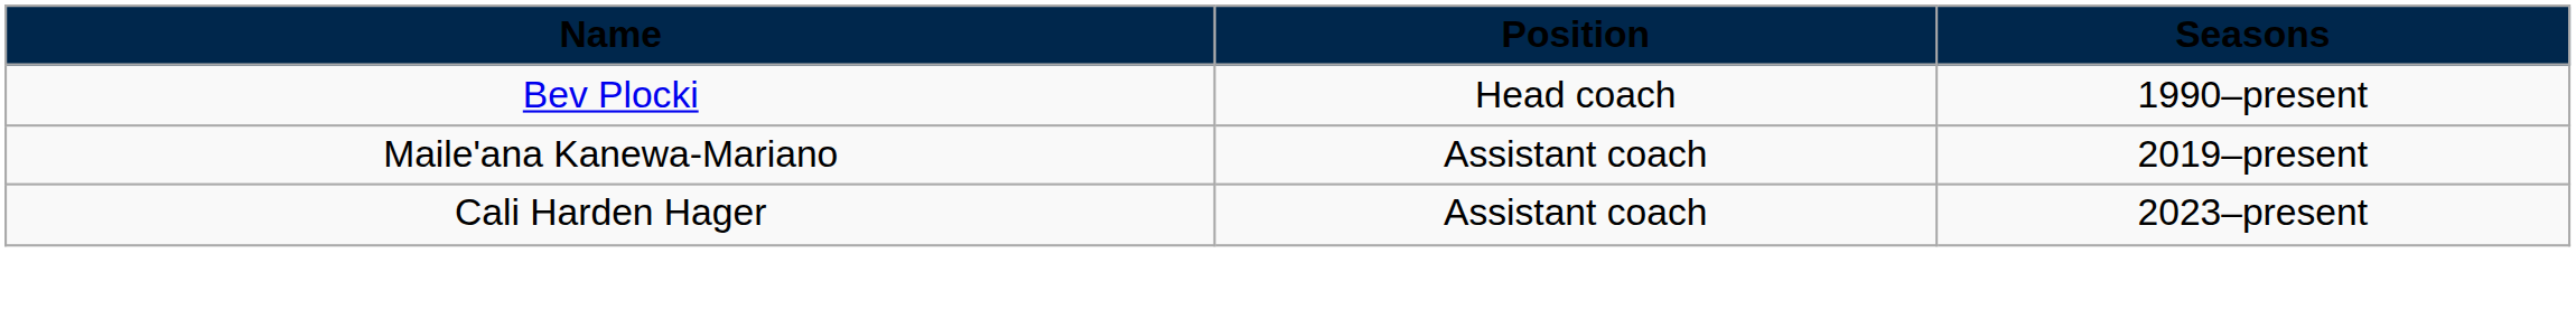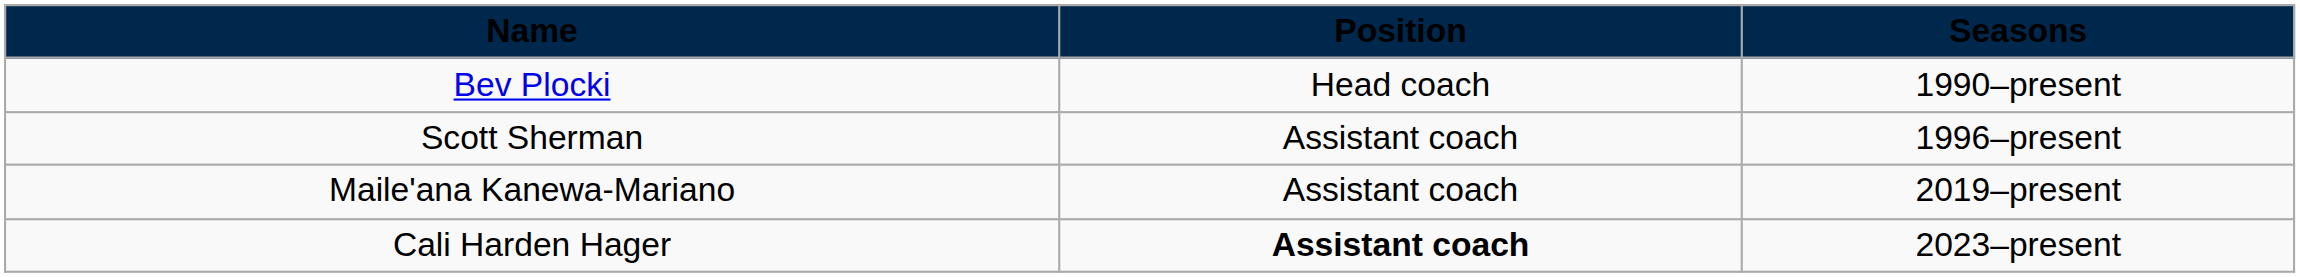 <table class="wikitable" width="55%">
 <tr>
 <th style="background-color:#00274C;"><span>Name</span></th>
 <th style="background-color:#00274C;"><span>Position</span></th>
 <th style="background-color:#00274C;"><span>Seasons</span></th>
 </tr>
 <tr align="center">
 <td><a href='#'>Bev Plocki</a></td>
 <td>Head coach</td>
 <td>1990–present</td>
 </tr>
 <tr align="center">
+<td>Scott Sherman</td>
+<td>Assistant coach</td>
+<td>1996–present</td>
+</tr>
+<tr align="center">
 <td>Maile'ana Kanewa-Mariano</td>
 <td>Assistant coach</td>
 <td>2019–present</td>
 </tr>
 <tr align="center">
 <td>Cali Harden Hager</td>
-<td>Assistant coach</td>
+<td><strong>Assistant coach</strong></td>
 <td>2023–present</td>
 </tr>
 </table>
